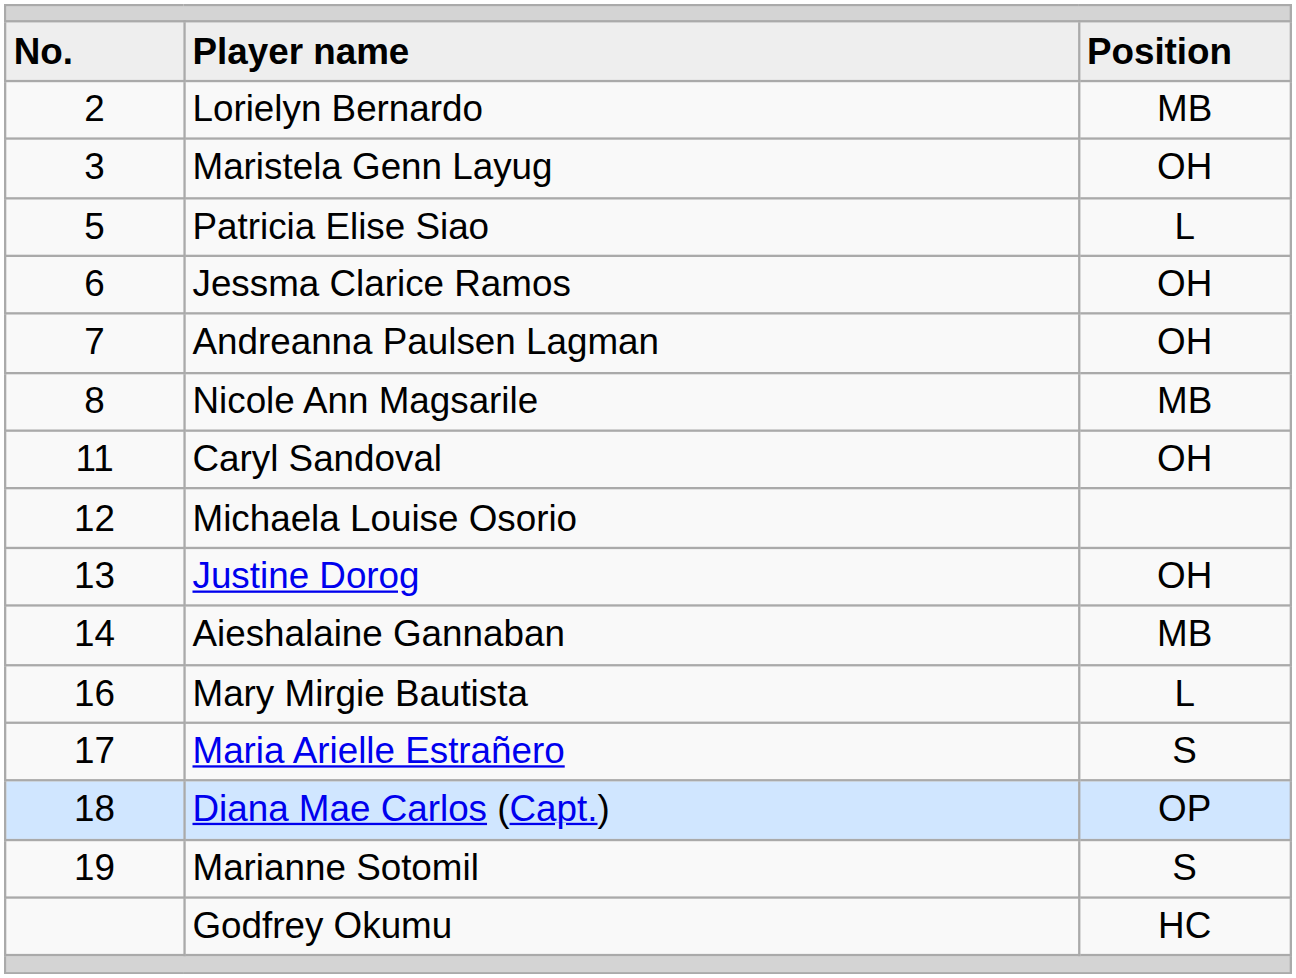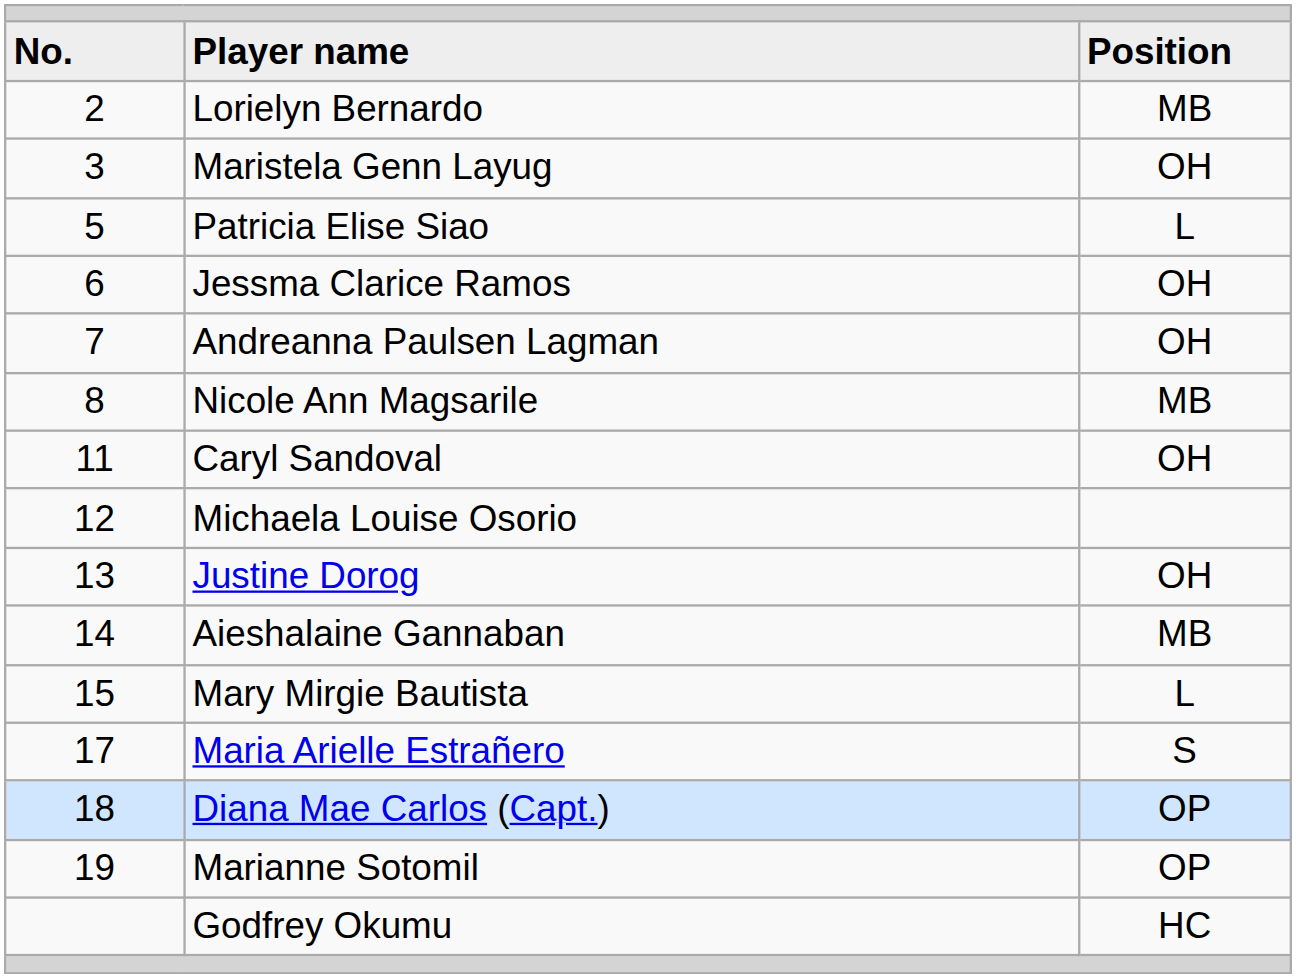 <table class="wikitable collapsible collapsed" style="font-size:100%;width:35em;">
 <tr>
 <th style="background:#D4D4D4; text-align:left;" colspan=3></th>
 </tr>
 <tr style="background:#EEEEEE; font-weight:bold;">
 <td width=10%>No.</td>
 <td width=50%>Player name</td>
 <td width=10%>Position</td>
 </tr>
 <tr>
 <td align=center>2</td>
 <td>Lorielyn Bernardo</td>
 <td align=center>MB</td>
 </tr>
 <tr>
 <td align=center>3</td>
 <td>Maristela Genn Layug</td>
 <td align=center>OH</td>
 </tr>
 <tr>
 <td align=center>5</td>
 <td>Patricia Elise Siao</td>
 <td align=center>L</td>
 </tr>
 <tr>
 <td align=center>6</td>
 <td>Jessma Clarice Ramos</td>
 <td align=center>OH</td>
 </tr>
 <tr>
 <td align=center>7</td>
 <td>Andreanna Paulsen Lagman</td>
 <td align=center>OH</td>
 </tr>
 <tr>
 <td align=center>8</td>
 <td>Nicole Ann Magsarile</td>
 <td align=center>MB</td>
 </tr>
 <tr>
 <td align=center>11</td>
 <td>Caryl Sandoval</td>
 <td align=center>OH</td>
 </tr>
 <tr>
 <td align=center>12</td>
 <td>Michaela Louise Osorio</td>
 <td align=center></td>
 </tr>
 <tr>
 <td align=center>13</td>
 <td><a href='#'>Justine Dorog</a></td>
 <td align=center>OH</td>
 </tr>
 <tr>
 <td align=center>14</td>
 <td>Aieshalaine Gannaban</td>
 <td align=center>MB</td>
 </tr>
 <tr>
-<td align=center>16</td>
+<td align=center>15</td>
 <td>Mary Mirgie Bautista</td>
 <td align=center>L</td>
 </tr>
 <tr>
 <td align=center>17</td>
 <td><a href='#'>Maria Arielle Estrañero</a></td>
 <td align=center>S</td>
 </tr>
 <tr style="background:#D0E6FF;">
 <td align=center>18</td>
 <td><a href='#'>Diana Mae Carlos</a> (<a href='#'>Capt.</a>)</td>
 <td align=center>OP</td>
 </tr>
 <tr>
 <td align=center>19</td>
 <td>Marianne Sotomil</td>
-<td align=center>S</td>
+<td align=center>OP</td>
 </tr>
 <tr>
 <td align=center></td>
 <td>Godfrey Okumu</td>
 <td align=center>HC</td>
 </tr>
 <tr>
 <th style="background:#D4D4D4;" colspan=3></th>
 </tr>
 <tr>
 </tr>
 </table>
